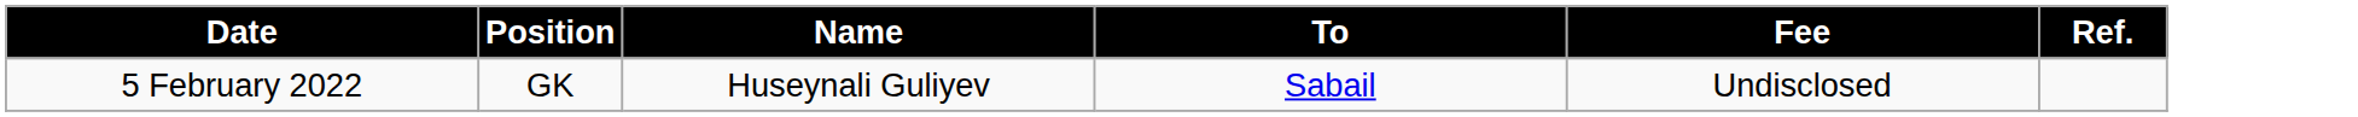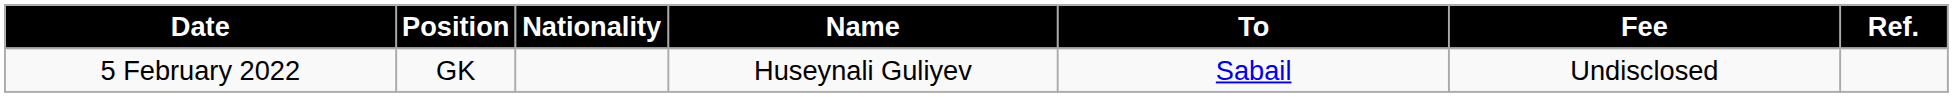 <table class="wikitable"  style="text-align:center; font-size:90%; ">
 <tr>
 <th style="background:#000000; color:#FFFFFF; width:200px;">Date</th>
 <th style="background:#000000; color:#FFFFFF; width:50px;">Position</th>
+<th style="background:#000000; color:#FFFFFF; width:50px;">Nationality</th>
 <th style="background:#000000; color:#FFFFFF; width:200px;">Name</th>
 <th style="background:#000000; color:#FFFFFF; width:200px;">To</th>
 <th style="background:#000000; color:#FFFFFF; width:200px;">Fee</th>
 <th style="background:#000000; color:#FFFFFF; width:50px;">Ref.</th>
 </tr>
 <tr>
 <td>5 February 2022</td>
 <td>GK</td>
+<td></td>
 <td>Huseynali Guliyev</td>
 <td><a href='#'>Sabail</a></td>
 <td>Undisclosed</td>
 <td></td>
 </tr>
 </table>
